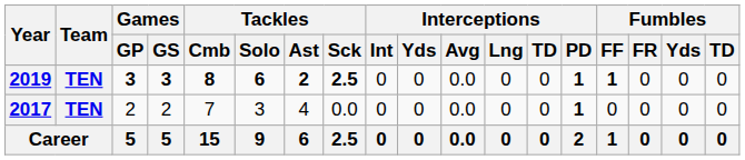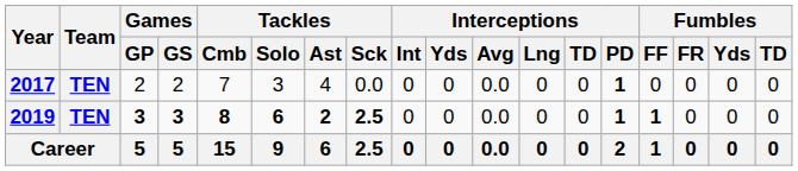 <table class="wikitable" style="text-align:center;">
 <tr>
 <th rowspan="2">Year</th>
 <th rowspan="2">Team</th>
 <th colspan="2">Games</th>
 <th colspan="4">Tackles</th>
 <th colspan="6">Interceptions</th>
 <th colspan="4">Fumbles</th>
 </tr>
 <tr>
 <th>GP</th>
 <th>GS</th>
 <th>Cmb</th>
 <th>Solo</th>
 <th>Ast</th>
 <th>Sck</th>
 <th>Int</th>
 <th>Yds</th>
 <th>Avg</th>
 <th>Lng</th>
 <th>TD</th>
 <th>PD</th>
 <th>FF</th>
 <th>FR</th>
 <th>Yds</th>
 <th>TD</th>
 </tr>
 <tr>
+<th><a href='#'>2017</a></th>
+<th><a href='#'>TEN</a></th>
+<td>2</td>
+<td>2</td>
+<td>7</td>
+<td>3</td>
+<td>4</td>
+<td>0.0</td>
+<td>0</td>
+<td>0</td>
+<td>0.0</td>
+<td>0</td>
+<td>0</td>
+<td><strong>1</strong></td>
+<td>0</td>
+<td>0</td>
+<td>0</td>
+<td>0</td>
+</tr>
+<tr>
 <th><a href='#'>2019</a></th>
 <th><a href='#'>TEN</a></th>
 <td><strong>3</strong></td>
 <td><strong>3</strong></td>
 <td><strong>8</strong></td>
 <td><strong>6</strong></td>
 <td><strong>2</strong></td>
 <td><strong>2.5</strong></td>
 <td>0</td>
 <td>0</td>
 <td>0.0</td>
 <td>0</td>
 <td>0</td>
 <td><strong>1</strong></td>
 <td><strong>1</strong></td>
-<td>0</td>
-<td>0</td>
-<td>0</td>
-</tr>
-<tr>
-<th><a href='#'>2017</a></th>
-<th><a href='#'>TEN</a></th>
-<td>2</td>
-<td>2</td>
-<td>7</td>
-<td>3</td>
-<td>4</td>
-<td>0.0</td>
-<td>0</td>
-<td>0</td>
-<td>0.0</td>
-<td>0</td>
-<td>0</td>
-<td><strong>1</strong></td>
-<td>0</td>
 <td>0</td>
 <td>0</td>
 <td>0</td>
 </tr>
 <tr>
 <th colspan="2">Career</th>
 <th>5</th>
 <th>5</th>
 <th>15</th>
 <th>9</th>
 <th>6</th>
 <th>2.5</th>
 <th>0</th>
 <th>0</th>
 <th>0.0</th>
 <th>0</th>
 <th>0</th>
 <th>2</th>
 <th>1</th>
 <th>0</th>
 <th>0</th>
 <th>0</th>
 </tr>
 </table>
